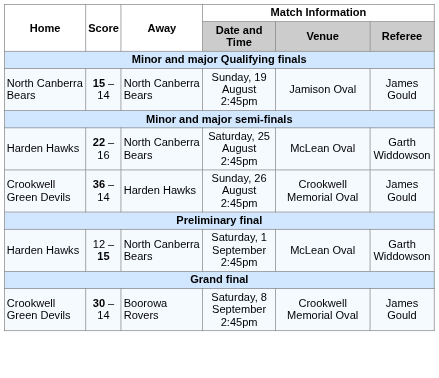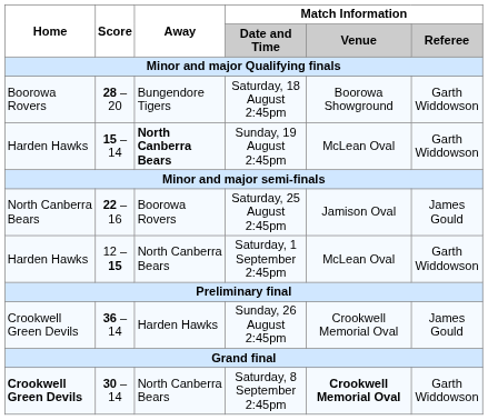 <table border="1" cellpadding="3" cellspacing="0" width="100%" style="border-collapse:collapse;  text-align:center;">
 <tr>
 <th rowspan="2" width="19%">Home</th>
 <th rowspan="2" width="8%">Score</th>
 <th rowspan="2" width="19%">Away</th>
 <th colspan="3">Match Information</th>
 </tr>
 <tr bgcolor="#CCCCCC">
 <th width="17%">Date and Time</th>
 <th width="22%">Venue</th>
 <th width="50%">Referee</th>
 </tr>
 <tr style="background:#d0e7ff;">
 <td colspan="6"><strong>Minor and major Qualifying finals</strong></td>
 </tr>
 <tr style="text-align:center; background:#f5faff;">
-<td align="left"> North Canberra Bears</td>
+<td align="left"> Boorowa Rovers</td>
+<td><strong>28</strong> – 20</td>
+<td align="left"> Bungendore Tigers</td>
+<td>Saturday, 18 August 2:45pm</td>
+<td>Boorowa Showground</td>
+<td>Garth Widdowson</td>
+</tr>
+<tr style="text-align:center; background:#f5faff;">
+<td align="left"> Harden Hawks</td>
 <td><strong>15</strong> – 14</td>
-<td align="left"> North Canberra Bears</td>
+<td align="left"><strong> North Canberra Bears</strong></td>
 <td>Sunday, 19 August 2:45pm</td>
-<td>Jamison Oval</td>
-<td>James Gould</td>
+<td>McLean Oval</td>
+<td>Garth Widdowson</td>
 </tr>
 <tr style="background:#d0e7ff;">
 <td colspan="6"><strong>Minor and major semi-finals</strong></td>
 </tr>
 <tr style="text-align:center; background:#f5faff;">
+<td align="left"> North Canberra Bears</td>
+<td><strong>22</strong> – 16</td>
+<td align="left"> Boorowa Rovers</td>
+<td>Saturday, 25 August 2:45pm</td>
+<td>Jamison Oval</td>
+<td>James Gould</td>
+</tr>
+<tr style="text-align:center; background:#f5faff;">
 <td align="left"> Harden Hawks</td>
-<td><strong>22</strong> – 16</td>
+<td>12 – <strong>15</strong></td>
 <td align="left"> North Canberra Bears</td>
-<td>Saturday, 25 August 2:45pm</td>
+<td>Saturday, 1 September 2:45pm</td>
 <td>McLean Oval</td>
 <td>Garth Widdowson</td>
+</tr>
+<tr style="background:#d0e7ff;">
+<td colspan="6"><strong>Preliminary final</strong></td>
 </tr>
 <tr style="text-align:center; background:#f5faff;">
 <td align="left"> Crookwell Green Devils</td>
 <td><strong>36</strong> – 14</td>
 <td align="left"> Harden Hawks</td>
 <td>Sunday, 26 August 2:45pm</td>
 <td>Crookwell Memorial Oval</td>
 <td>James Gould</td>
 </tr>
 <tr style="background:#d0e7ff;">
-<td colspan="6"><strong>Preliminary final</strong></td>
-</tr>
-<tr style="text-align:center; background:#f5faff;">
-<td align="left"> Harden Hawks</td>
-<td>12 – <strong>15</strong></td>
-<td align="left"> North Canberra Bears</td>
-<td>Saturday, 1 September 2:45pm</td>
-<td>McLean Oval</td>
-<td>Garth Widdowson</td>
-</tr>
-<tr style="background:#d0e7ff;">
 <td colspan="6"><strong>Grand final</strong></td>
 </tr>
 <tr style="text-align:center; background:#f5faff;">
-<td align="left"> Crookwell Green Devils</td>
+<td align="left"><strong> Crookwell Green Devils</strong></td>
 <td><strong>30</strong> – 14</td>
-<td align="left"> Boorowa Rovers</td>
+<td align="left"> North Canberra Bears</td>
 <td>Saturday, 8 September 2:45pm</td>
-<td>Crookwell Memorial Oval</td>
-<td>James Gould</td>
+<td><strong>Crookwell Memorial Oval</strong></td>
+<td>Garth Widdowson</td>
 </tr>
 </table>
